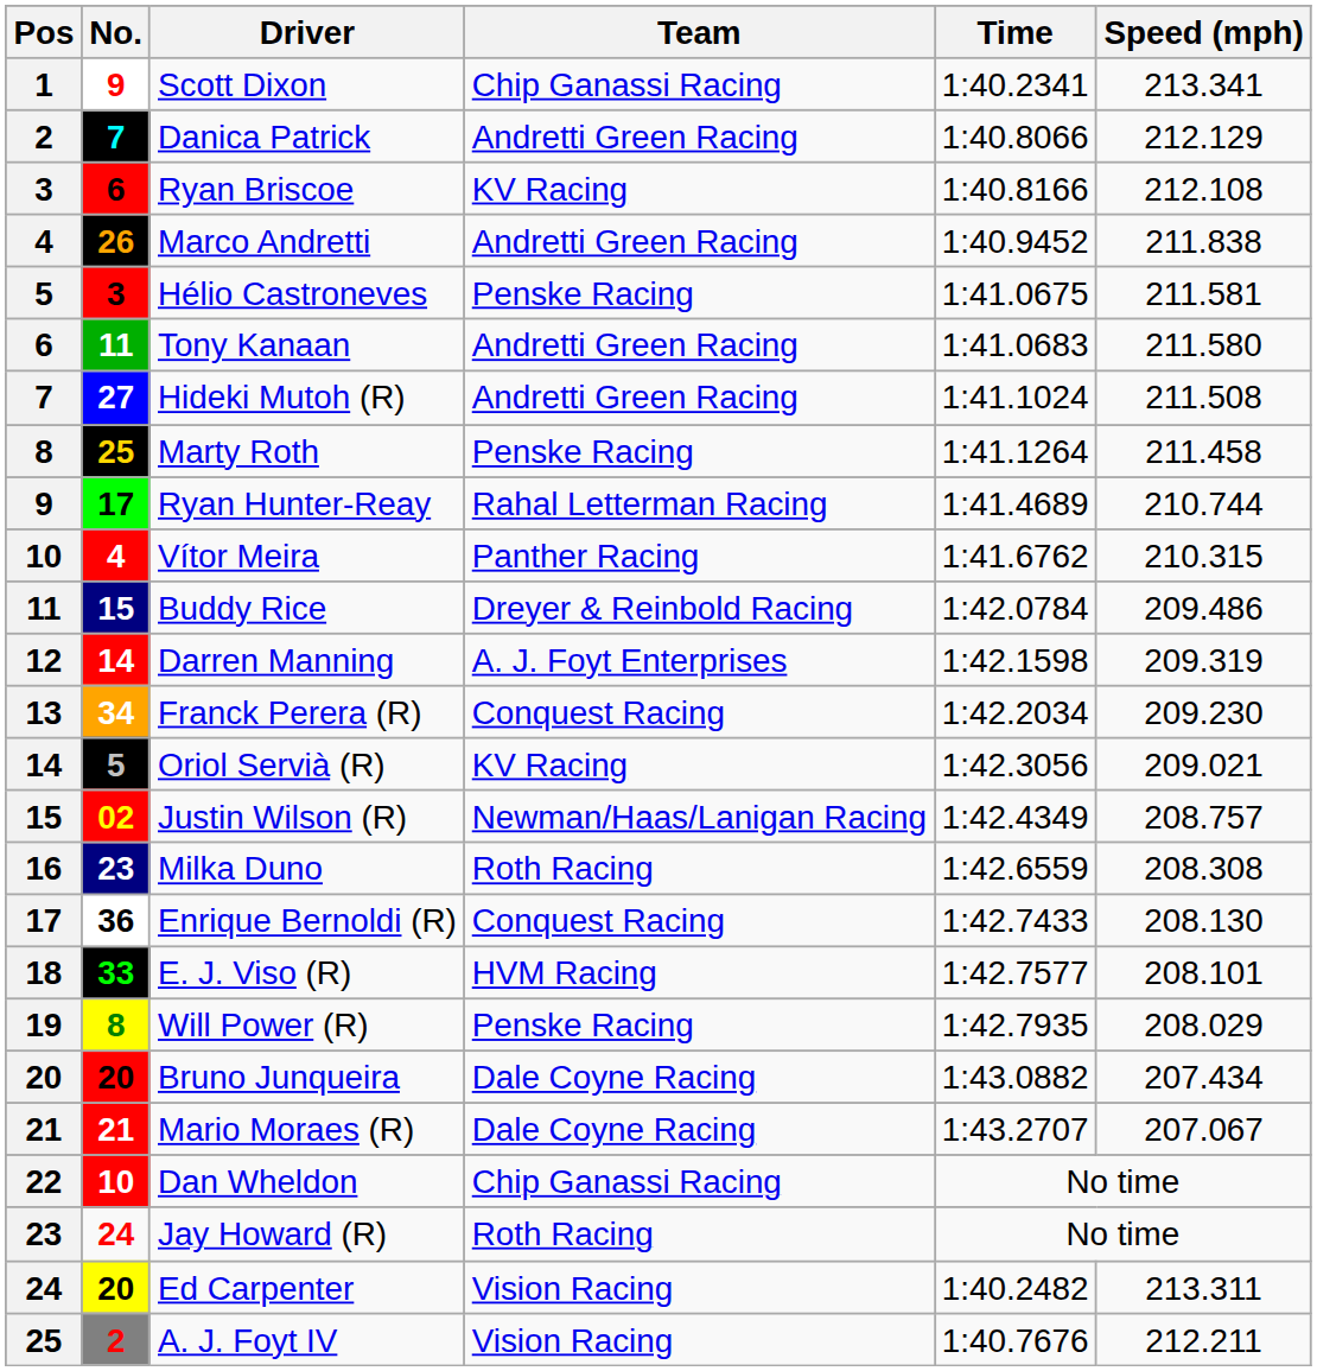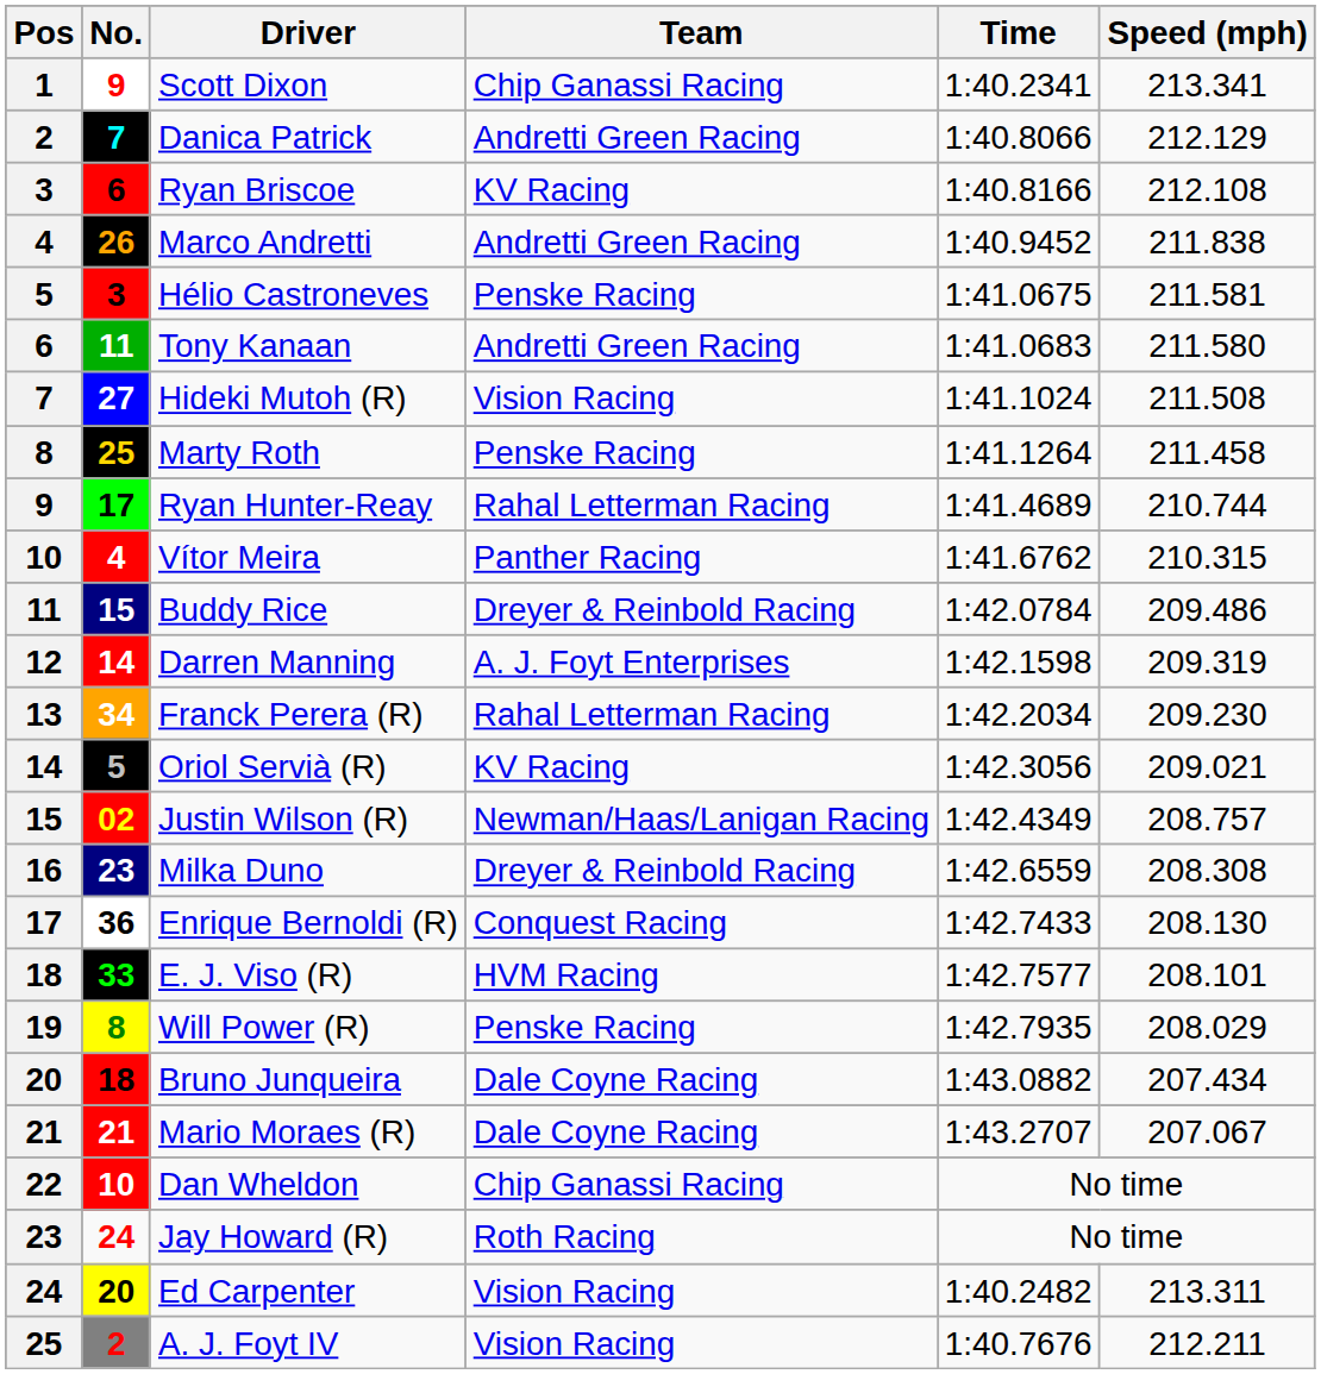 <table class="wikitable" style="font-size:95%;">
 <tr>
 <th>Pos</th>
 <th>No.</th>
 <th>Driver</th>
 <th>Team</th>
 <th>Time</th>
 <th>Speed (mph)</th>
 </tr>
 <tr>
 <th>1</th>
 <td style="background:white; color:red;" align=center><strong>9</strong></td>
 <td> <a href='#'>Scott Dixon</a></td>
 <td><a href='#'>Chip Ganassi Racing</a></td>
 <td align=center>1:40.2341</td>
 <td align=center>213.341</td>
 </tr>
 <tr>
 <th>2</th>
 <td style="background:black; color:aqua;" align=center><strong>7</strong></td>
 <td> <a href='#'>Danica Patrick</a></td>
 <td><a href='#'>Andretti Green Racing</a></td>
 <td align=center>1:40.8066</td>
 <td align=center>212.129</td>
 </tr>
 <tr>
 <th>3</th>
 <td style="background:#FF0000; color:black;" align=center><strong>6</strong></td>
 <td> <a href='#'>Ryan Briscoe</a></td>
 <td><a href='#'>KV Racing</a></td>
 <td align=center>1:40.8166</td>
 <td align=center>212.108</td>
 </tr>
 <tr>
 <th>4</th>
 <td style="background:black; color:orange;" align=center><strong>26</strong></td>
 <td> <a href='#'>Marco Andretti</a></td>
 <td><a href='#'>Andretti Green Racing</a></td>
 <td align=center>1:40.9452</td>
 <td align=center>211.838</td>
 </tr>
 <tr>
 <th>5</th>
 <td style="background:#FF0000; color:black;" align="center"><strong>3</strong></td>
 <td> <a href='#'>Hélio Castroneves</a></td>
 <td><a href='#'>Penske Racing</a></td>
 <td align=center>1:41.0675</td>
 <td align=center>211.581</td>
 </tr>
 <tr>
 <th>6</th>
 <td style="background:#00AF00; color:white;" align=center><strong>11</strong></td>
 <td> <a href='#'>Tony Kanaan</a></td>
 <td><a href='#'>Andretti Green Racing</a></td>
 <td align=center>1:41.0683</td>
 <td align=center>211.580</td>
 </tr>
 <tr>
 <th>7</th>
 <td style="background:blue; color:white;" align=center><strong>27</strong></td>
 <td> <a href='#'>Hideki Mutoh</a> (R)</td>
-<td><a href='#'>Andretti Green Racing</a></td>
+<td><a href='#'>Vision Racing</a></td>
 <td align=center>1:41.1024</td>
 <td align=center>211.508</td>
 </tr>
 <tr>
 <th>8</th>
 <td style="background:black; color:gold;" align="center"><strong>25</strong></td>
 <td> <a href='#'>Marty Roth</a></td>
 <td><a href='#'>Penske Racing</a></td>
 <td align=center>1:41.1264</td>
 <td align=center>211.458</td>
 </tr>
 <tr>
 <th>9</th>
 <td style="background:#00FF00; color:Black;" align=center><strong>17</strong></td>
 <td> <a href='#'>Ryan Hunter-Reay</a></td>
 <td><a href='#'>Rahal Letterman Racing</a></td>
 <td align=center>1:41.4689</td>
 <td align=center>210.744</td>
 </tr>
 <tr>
 <th>10</th>
 <td style="background:red; color:white;" align=center><strong>4</strong></td>
 <td> <a href='#'>Vítor Meira</a></td>
 <td><a href='#'>Panther Racing</a></td>
 <td align=center>1:41.6762</td>
 <td align=center>210.315</td>
 </tr>
 <tr>
 <th>11</th>
 <td style="background:#000080; color:white;" align=center><strong>15</strong></td>
 <td> <a href='#'>Buddy Rice</a></td>
 <td><a href='#'>Dreyer & Reinbold Racing</a></td>
 <td align=center>1:42.0784</td>
 <td align=center>209.486</td>
 </tr>
 <tr>
 <th>12</th>
 <td style="background:#ff0000; color:white;" align=center><strong>14</strong></td>
 <td> <a href='#'>Darren Manning</a></td>
 <td><a href='#'>A. J. Foyt Enterprises</a></td>
 <td align=center>1:42.1598</td>
 <td align=center>209.319</td>
 </tr>
 <tr>
 <th>13</th>
 <td style="background:orange; color:white;" align=center><strong>34</strong></td>
 <td> <a href='#'>Franck Perera</a> (R)</td>
-<td><a href='#'>Conquest Racing</a></td>
+<td><a href='#'>Rahal Letterman Racing</a></td>
 <td align=center>1:42.2034</td>
 <td align=center>209.230</td>
 </tr>
 <tr>
 <th>14</th>
 <td style="background:black; color:silver;" align=center><strong>5</strong></td>
 <td> <a href='#'>Oriol Servià</a> (R)</td>
 <td><a href='#'>KV Racing</a></td>
 <td align=center>1:42.3056</td>
 <td align=center>209.021</td>
 </tr>
 <tr>
 <th>15</th>
 <td style="background:red; color:yellow;" align=center><strong>02</strong></td>
 <td> <a href='#'>Justin Wilson</a> (R)</td>
 <td><a href='#'>Newman/Haas/Lanigan Racing</a></td>
 <td align=center>1:42.4349</td>
 <td align=center>208.757</td>
 </tr>
 <tr>
 <th>16</th>
 <td style="background:#000080; color:white;" align=center><strong>23</strong></td>
 <td> <a href='#'>Milka Duno</a></td>
-<td><a href='#'>Roth Racing</a></td>
+<td><a href='#'>Dreyer & Reinbold Racing</a></td>
 <td align=center>1:42.6559</td>
 <td align=center>208.308</td>
 </tr>
 <tr>
 <th>17</th>
 <td style="background:white; color:black;"  align=center><strong>36</strong></td>
 <td> <a href='#'>Enrique Bernoldi</a> (R)</td>
 <td><a href='#'>Conquest Racing</a></td>
 <td align=center>1:42.7433</td>
 <td align=center>208.130</td>
 </tr>
 <tr>
 <th>18</th>
 <td style="background:black; color:lime;" align=center><strong>33</strong></td>
 <td> <a href='#'>E. J. Viso</a> (R)</td>
 <td><a href='#'>HVM Racing</a></td>
 <td align=center>1:42.7577</td>
 <td align=center>208.101</td>
 </tr>
 <tr>
 <th>19</th>
 <td style="background:yellow; color:green;" align=center><strong>8</strong></td>
 <td> <a href='#'>Will Power</a> (R)</td>
 <td><a href='#'>Penske Racing</a></td>
 <td align=center>1:42.7935</td>
 <td align=center>208.029</td>
 </tr>
 <tr>
 <th>20</th>
-<td style="background:#FF0000; color:black;" align=center><strong>20</strong></td>
+<td style="background:#FF0000; color:black;" align=center><strong>18</strong></td>
 <td> <a href='#'>Bruno Junqueira</a></td>
 <td><a href='#'>Dale Coyne Racing</a></td>
 <td align=center>1:43.0882</td>
 <td align=center>207.434</td>
 </tr>
 <tr>
 <th>21</th>
 <td style="background:red; color:white;" align=center><strong>21</strong></td>
 <td> <a href='#'>Mario Moraes</a> (R)</td>
 <td><a href='#'>Dale Coyne Racing</a></td>
 <td align=center>1:43.2707</td>
 <td align=center>207.067</td>
 </tr>
 <tr>
 <th>22</th>
 <td style="background:red; color:white;" align=center><strong>10</strong></td>
 <td> <a href='#'>Dan Wheldon</a></td>
 <td><a href='#'>Chip Ganassi Racing</a></td>
 <td align=center colspan=2>No time</td>
 </tr>
 <tr>
 <th>23</th>
 <td style="background:#white; color:red" align=center><strong>24</strong></td>
 <td> <a href='#'>Jay Howard</a> (R)</td>
 <td><a href='#'>Roth Racing</a></td>
 <td align=center colspan=2>No time</td>
 </tr>
 <tr>
 <th>24</th>
 <td style="background:yellow; color:black;" align=center><strong>20</strong></td>
 <td> <a href='#'>Ed Carpenter</a></td>
 <td><a href='#'>Vision Racing</a></td>
 <td align=center>1:40.2482</td>
 <td align=center>213.311</td>
 </tr>
 <tr>
 <th>25</th>
 <td style="background:gray; color:red;" align=center><strong>2</strong></td>
 <td> <a href='#'>A. J. Foyt IV</a></td>
 <td><a href='#'>Vision Racing</a></td>
 <td align=center>1:40.7676</td>
 <td align=center>212.211</td>
 </tr>
 </table>
